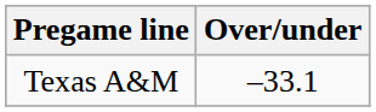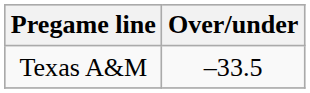 <table class="wikitable" style="margin-right: auto; margin-right: auto; border: none;">
 <tr align="center">
 <th style=>Pregame line</th>
 <th style=>Over/under</th>
 </tr>
 <tr align="center">
 <td>Texas A&M</td>
-<td>–33.1</td>
+<td>–33.5</td>
 </tr>
 </table>
